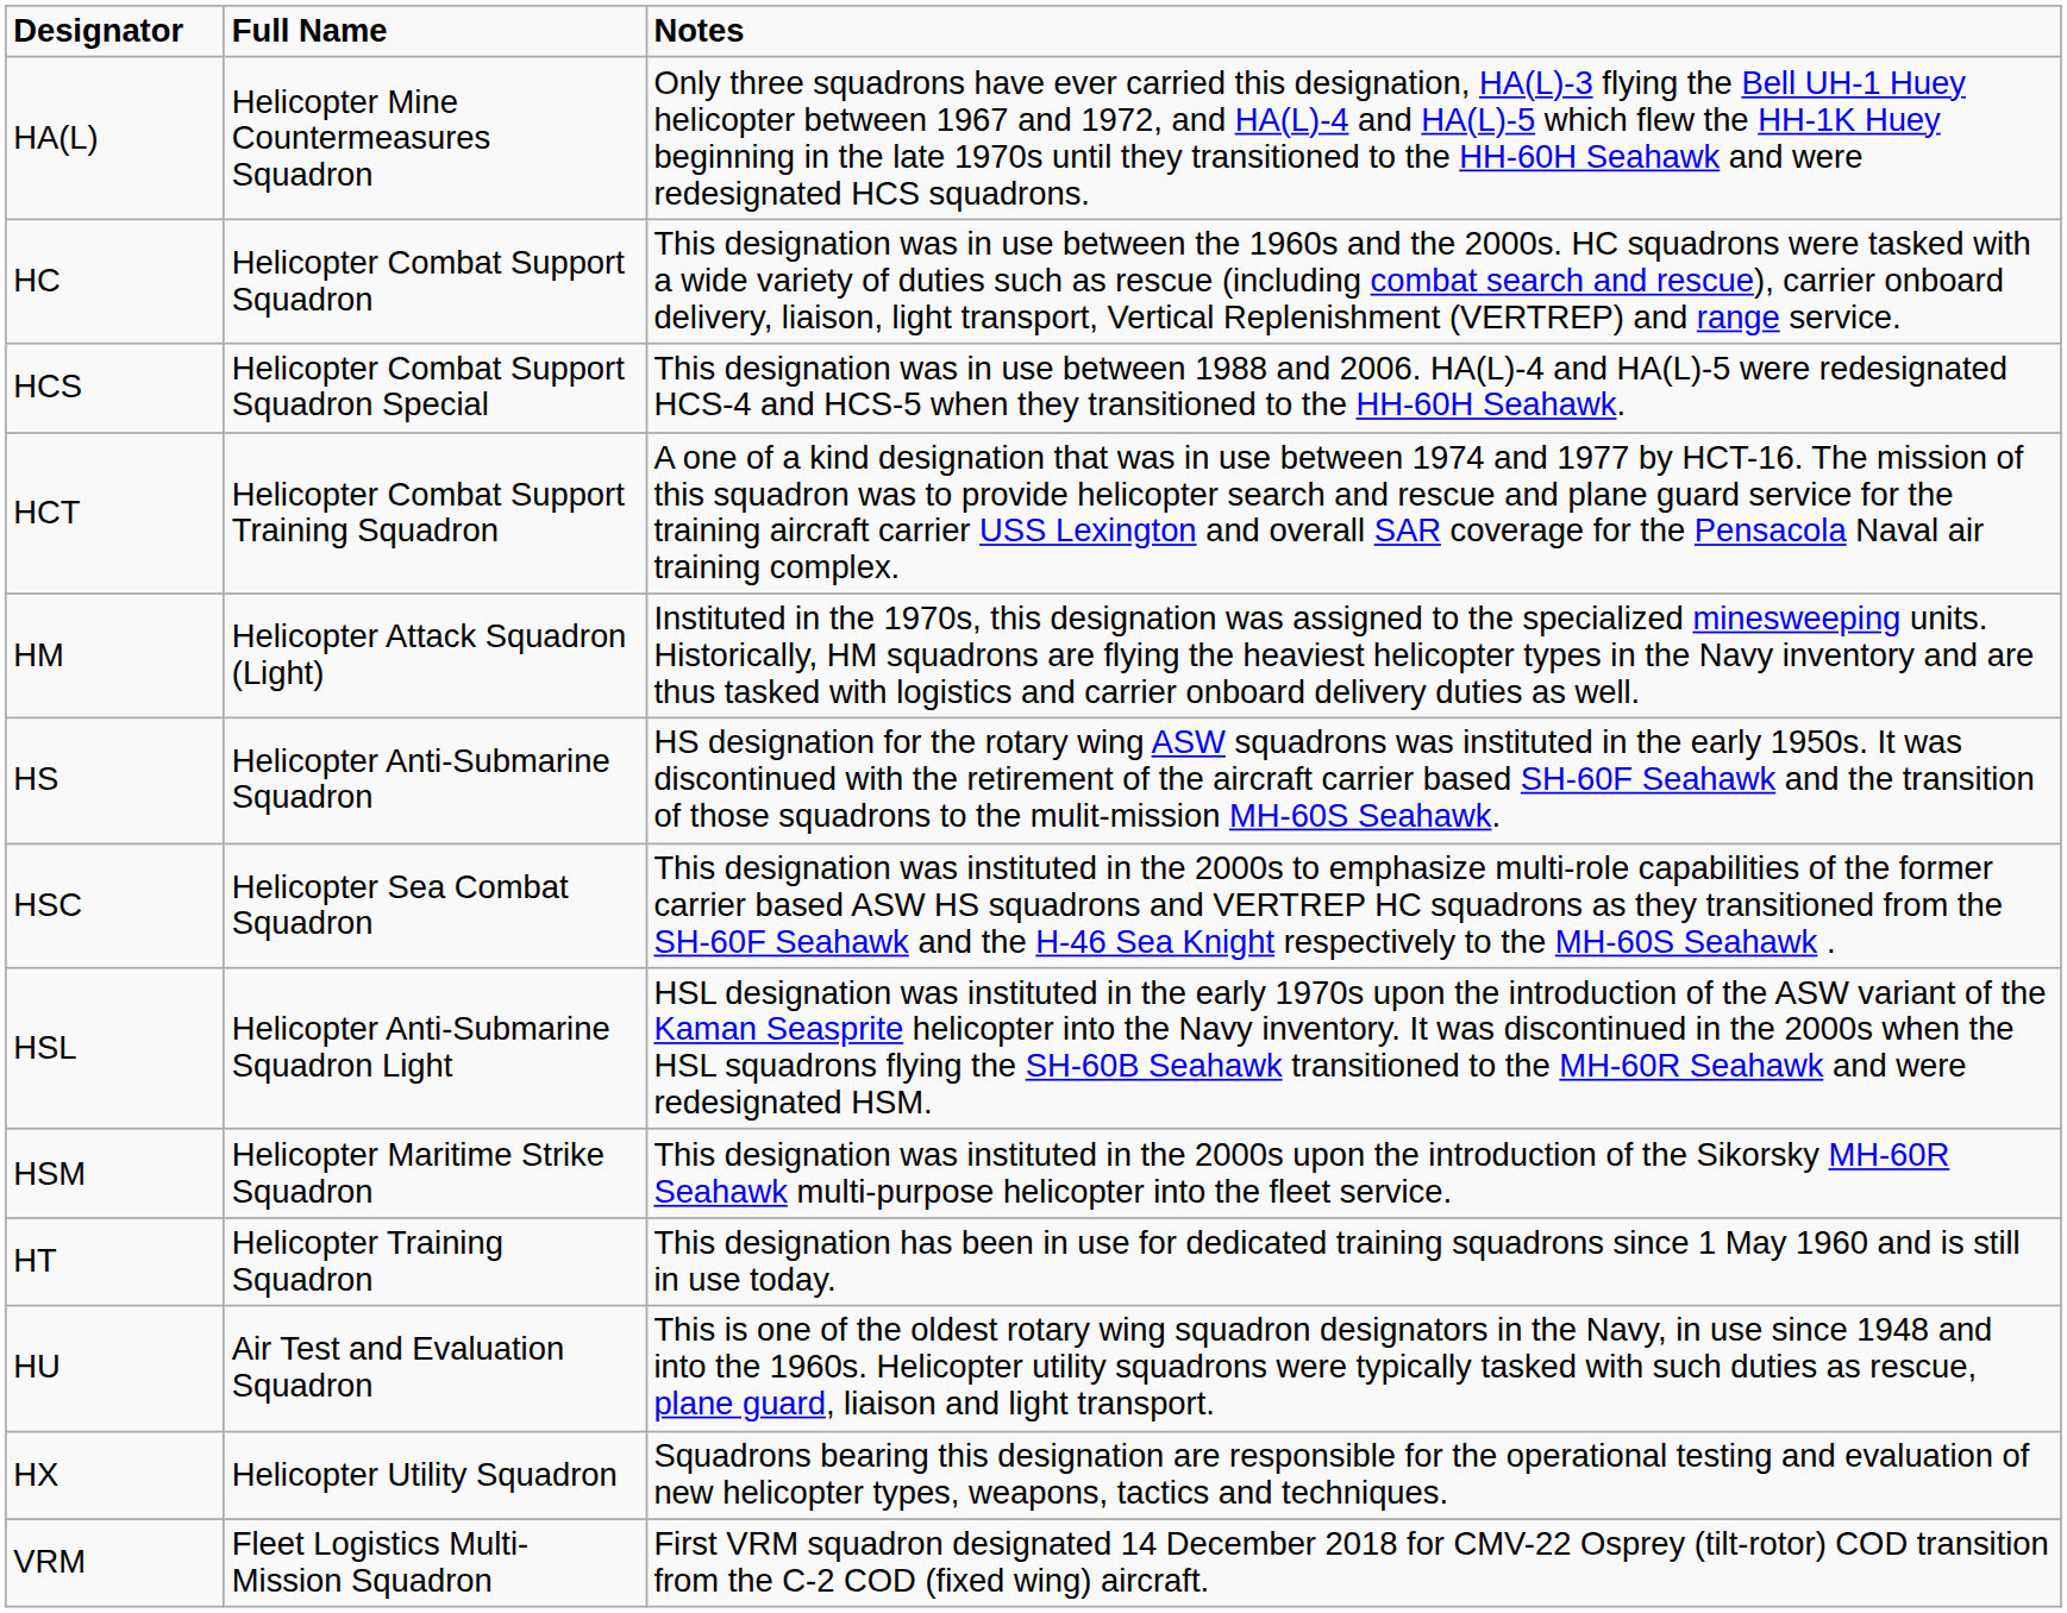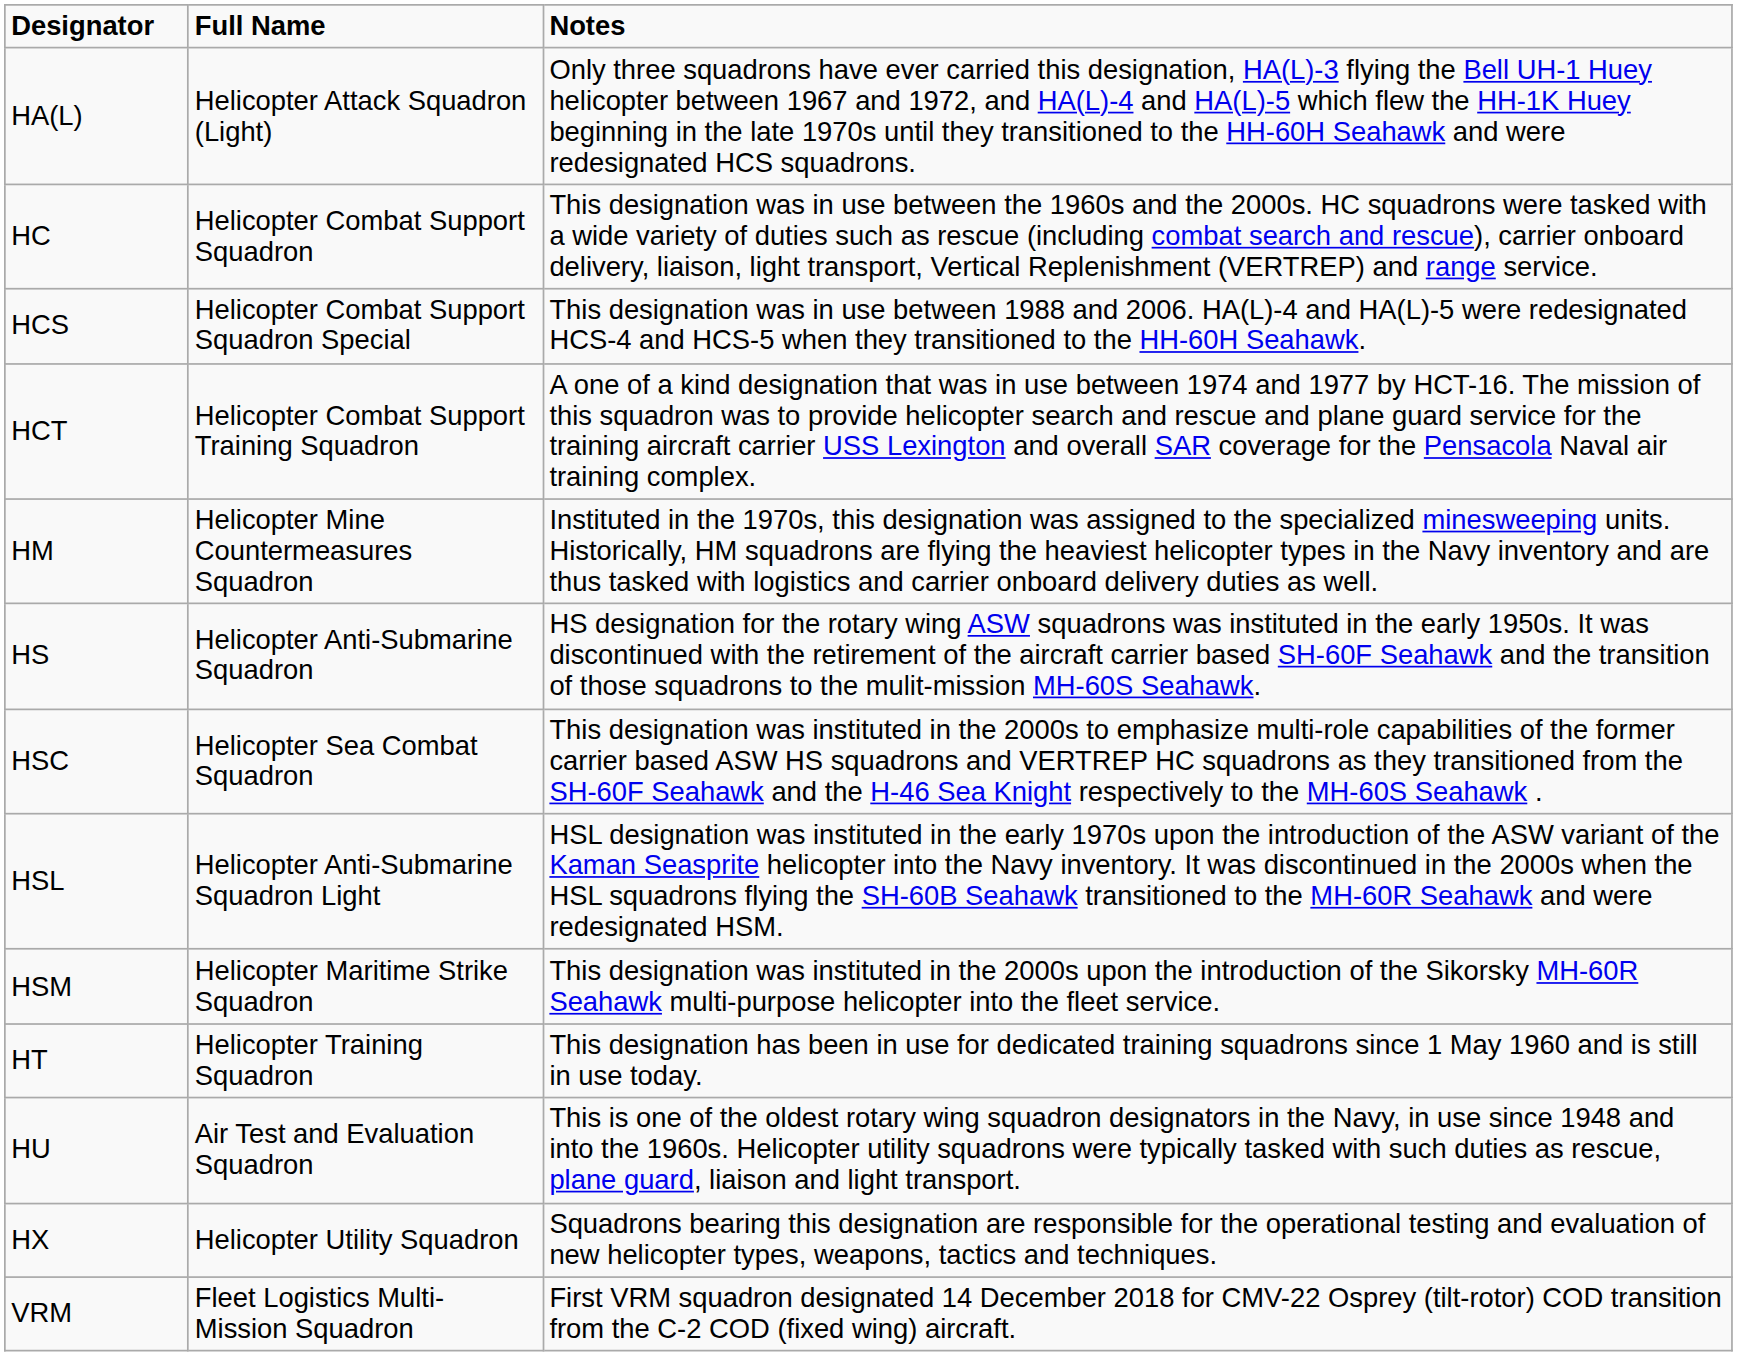 <table class="wikitable" style="width: 80%;">
 <tr>
 <td style="width: 100px;"><strong>Designator</strong></td>
 <td style="width: 200px;"><strong>Full Name</strong></td>
 <td><strong>Notes</strong></td>
 </tr>
 <tr>
 <td>HA(L)</td>
-<td>Helicopter Mine Countermeasures Squadron</td>
+<td>Helicopter Attack Squadron (Light)</td>
 <td>Only three squadrons have ever carried this designation, <a href='#'>HA(L)-3</a> flying the <a href='#'>Bell UH-1 Huey</a> helicopter between 1967 and 1972, and <a href='#'>HA(L)-4</a> and <a href='#'>HA(L)-5</a> which flew the <a href='#'>HH-1K Huey</a> beginning in the late 1970s until they transitioned to the <a href='#'>HH-60H Seahawk</a> and were redesignated HCS squadrons.</td>
 </tr>
 <tr>
 <td>HC</td>
 <td>Helicopter Combat Support Squadron</td>
 <td>This designation was in use between the 1960s and the 2000s. HC squadrons were tasked with a wide variety of duties such as rescue (including <a href='#'>combat search and rescue</a>), carrier onboard delivery, liaison, light transport, Vertical Replenishment (VERTREP) and <a href='#'>range</a> service.</td>
 </tr>
 <tr>
 <td>HCS</td>
 <td>Helicopter Combat Support Squadron Special</td>
 <td>This designation was in use between 1988 and 2006. HA(L)-4 and HA(L)-5 were redesignated HCS-4 and HCS-5 when they transitioned to the <a href='#'>HH-60H Seahawk</a>.</td>
 </tr>
 <tr>
 <td>HCT</td>
 <td>Helicopter Combat Support Training Squadron</td>
 <td>A one of a kind designation that was in use between 1974 and 1977 by HCT-16. The mission of this squadron was to provide helicopter search and rescue and plane guard service for the training aircraft carrier <a href='#'>USS Lexington</a> and overall <a href='#'>SAR</a> coverage for the <a href='#'>Pensacola</a> Naval air training complex.</td>
 </tr>
 <tr>
 <td>HM</td>
-<td>Helicopter Attack Squadron (Light)</td>
+<td>Helicopter Mine Countermeasures Squadron</td>
 <td>Instituted in the 1970s, this designation was assigned to the specialized <a href='#'>minesweeping</a> units. Historically, HM squadrons are flying the heaviest helicopter types in the Navy inventory and are thus tasked with logistics and carrier onboard delivery duties as well.</td>
 </tr>
 <tr>
 <td>HS</td>
 <td>Helicopter Anti-Submarine Squadron</td>
 <td>HS designation for the rotary wing <a href='#'>ASW</a> squadrons was instituted in the early 1950s. It was discontinued with the retirement of the aircraft carrier based <a href='#'>SH-60F Seahawk</a> and the transition of those squadrons to the mulit-mission <a href='#'>MH-60S Seahawk</a>.</td>
 </tr>
 <tr>
 <td>HSC</td>
 <td>Helicopter Sea Combat Squadron</td>
 <td>This designation was instituted in the 2000s to emphasize multi-role capabilities of the former carrier based ASW HS squadrons and VERTREP HC squadrons as they transitioned from the <a href='#'>SH-60F Seahawk</a> and the <a href='#'>H-46 Sea Knight</a> respectively to the <a href='#'>MH-60S Seahawk</a> .</td>
 </tr>
 <tr>
 <td>HSL</td>
 <td>Helicopter Anti-Submarine Squadron Light</td>
 <td>HSL designation was instituted in the early 1970s upon the introduction of the ASW variant of the <a href='#'>Kaman Seasprite</a> helicopter into the Navy inventory. It was discontinued in the 2000s when the HSL squadrons flying the <a href='#'>SH-60B Seahawk</a> transitioned to the <a href='#'>MH-60R Seahawk</a> and were redesignated HSM.</td>
 </tr>
 <tr>
 <td>HSM</td>
 <td>Helicopter Maritime Strike Squadron</td>
 <td>This designation was instituted in the 2000s upon the introduction of the Sikorsky <a href='#'>MH-60R Seahawk</a> multi-purpose helicopter into the fleet service.</td>
 </tr>
 <tr>
 <td>HT</td>
 <td>Helicopter Training Squadron</td>
 <td>This designation has been in use for dedicated training squadrons since 1 May 1960 and is still in use today.</td>
 </tr>
 <tr>
 <td>HU</td>
 <td>Air Test and Evaluation Squadron</td>
 <td>This is one of the oldest rotary wing squadron designators in the Navy, in use since 1948 and into the 1960s. Helicopter utility squadrons were typically tasked with such duties as rescue, <a href='#'>plane guard</a>, liaison and light transport.</td>
 </tr>
 <tr>
 <td>HX</td>
 <td>Helicopter Utility Squadron</td>
 <td>Squadrons bearing this designation are responsible for the operational testing and evaluation of new helicopter types, weapons, tactics and techniques.</td>
 </tr>
 <tr>
 <td>VRM</td>
 <td>Fleet Logistics Multi-Mission Squadron</td>
 <td>First VRM squadron designated 14 December 2018 for CMV-22 Osprey (tilt-rotor) COD transition from the C-2 COD (fixed wing) aircraft.</td>
 </tr>
 </table>
